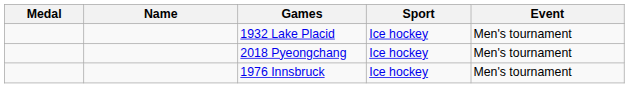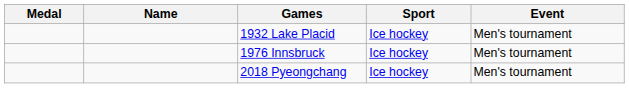 <table class="wikitable sortable">
 <tr>
 <th style="width:6em">Medal</th>
 <th style="width:12em">Name</th>
 <th style="width:10em">Games</th>
 <th style="width:8em">Sport</th>
 <th style="width:12em">Event</th>
 </tr>
 <tr>
 <td></td>
 <td><br></td>
 <td> <a href='#'>1932 Lake Placid</a></td>
 <td> <a href='#'>Ice hockey</a></td>
 <td>Men's tournament</td>
 </tr>
 <tr>
 <td></td>
 <td><br></td>
-<td> <a href='#'>2018 Pyeongchang</a></td>
+<td> <a href='#'>1976 Innsbruck</a></td>
 <td> <a href='#'>Ice hockey</a></td>
 <td>Men's tournament</td>
 </tr>
 <tr>
 <td></td>
 <td><br></td>
-<td> <a href='#'>1976 Innsbruck</a></td>
+<td> <a href='#'>2018 Pyeongchang</a></td>
 <td> <a href='#'>Ice hockey</a></td>
 <td>Men's tournament</td>
 </tr>
 </table>
